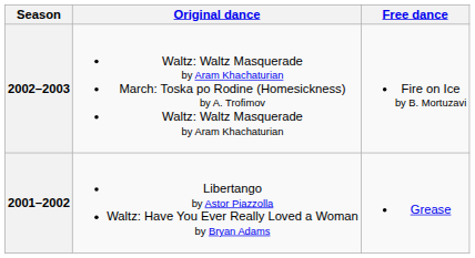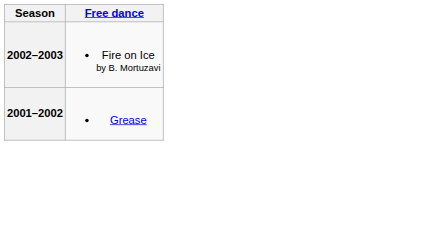 <table class="wikitable" style="text-align:center">
 <tr>
 <th>Season</th>
-<th><a href='#'>Original dance</a></th>
 <th><a href='#'>Free dance</a></th>
 </tr>
 <tr>
 <th>2002–2003 <br> </th>
-<td><br><ul><li>Waltz: Waltz Masquerade <br><small> by <a href='#'>Aram Khachaturian</a> </small></li><li>March: Toska po Rodine (Homesickness) <br><small> by A. Trofimov </small></li><li>Waltz: Waltz Masquerade <br><small> by Aram Khachaturian </small></li></ul></td>
 <td><br><ul><li>Fire on Ice <br><small> by B. Mortuzavi </small></li></ul></td>
 </tr>
 <tr>
 <th>2001–2002 <br> </th>
-<td><br><ul><li>Libertango <br><small> by <a href='#'>Astor Piazzolla</a> </small></li><li>Waltz: Have You Ever Really Loved a Woman <br><small> by <a href='#'>Bryan Adams</a> </small></li></ul></td>
 <td><br><ul><li><a href='#'>Grease</a></li></ul></td>
 </tr>
 </table>
